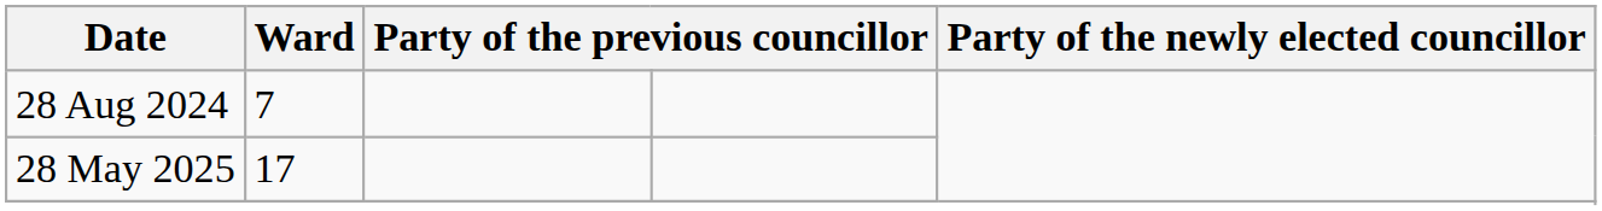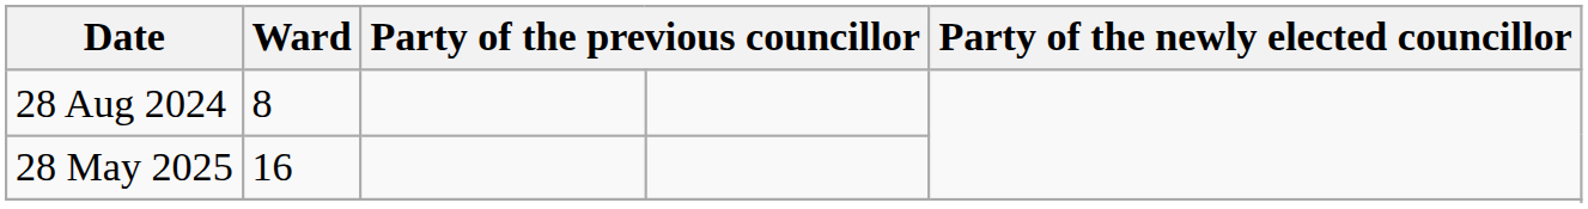 <table class="wikitable">
 <tr>
 <th>Date</th>
 <th>Ward</th>
 <th colspan=2>Party of the previous councillor</th>
 <th colspan=2>Party of the newly elected councillor</th>
 </tr>
 <tr>
 <td>28 Aug 2024</td>
-<td>7</td>
+<td>8</td>
 <td></td>
 <td></td>
 </tr>
 <tr>
 <td>28 May 2025</td>
-<td>17</td>
+<td>16</td>
 <td></td>
 <td></td>
 </tr>
 <tr>
 </tr>
 </table>
